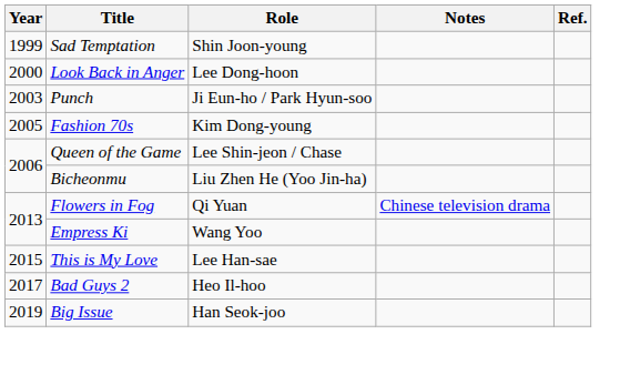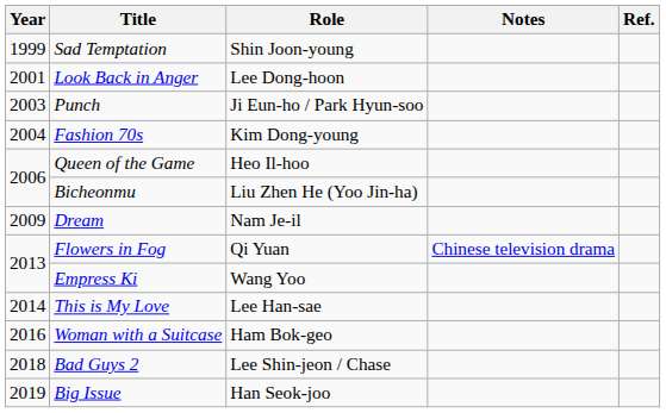 <table class="wikitable">
 <tr>
 <th>Year</th>
 <th>Title</th>
 <th>Role</th>
 <th>Notes</th>
 <th>Ref.</th>
 </tr>
 <tr>
 <td>1999</td>
 <td><em>Sad Temptation</em></td>
 <td>Shin Joon-young</td>
 <td></td>
 <td></td>
 </tr>
 <tr>
-<td>2000</td>
+<td>2001</td>
 <td><em><a href='#'>Look Back in Anger</a></em></td>
 <td>Lee Dong-hoon</td>
 <td></td>
 <td></td>
 </tr>
 <tr>
 <td>2003</td>
 <td><em>Punch</em></td>
 <td>Ji Eun-ho / Park Hyun-soo</td>
 <td></td>
 <td></td>
 </tr>
 <tr>
-<td>2005</td>
+<td>2004</td>
 <td><em><a href='#'>Fashion 70s</a></em></td>
 <td>Kim Dong-young</td>
 <td></td>
 <td></td>
 </tr>
 <tr>
 <td rowspan=2>2006</td>
 <td><em>Queen of the Game</em></td>
-<td>Lee Shin-jeon / Chase</td>
+<td>Heo Il-hoo</td>
 <td></td>
 <td></td>
 </tr>
 <tr>
 <td><em>Bicheonmu</em></td>
 <td>Liu Zhen He (Yoo Jin-ha)</td>
+<td></td>
+<td></td>
+</tr>
+<tr>
+<td>2009</td>
+<td><em><a href='#'>Dream</a></em></td>
+<td>Nam Je-il</td>
 <td></td>
 <td></td>
 </tr>
 <tr>
 <td rowspan=2>2013</td>
 <td><em><a href='#'>Flowers in Fog</a></em></td>
 <td>Qi Yuan</td>
 <td><a href='#'>Chinese television drama</a></td>
 <td></td>
 </tr>
 <tr>
 <td><em><a href='#'>Empress Ki</a></em></td>
 <td>Wang Yoo</td>
 <td></td>
 <td></td>
 </tr>
 <tr>
-<td>2015</td>
+<td>2014</td>
 <td><em><a href='#'>This is My Love</a></em></td>
 <td>Lee Han-sae</td>
 <td></td>
 <td></td>
 </tr>
 <tr>
-<td>2017</td>
+<td>2016</td>
+<td><em><a href='#'>Woman with a Suitcase</a></em></td>
+<td>Ham Bok-geo</td>
+<td></td>
+<td></td>
+</tr>
+<tr>
+<td>2018</td>
 <td><em><a href='#'>Bad Guys 2</a></em></td>
-<td>Heo Il-hoo</td>
+<td>Lee Shin-jeon / Chase</td>
 <td></td>
 <td></td>
 </tr>
 <tr>
 <td>2019</td>
 <td><em><a href='#'>Big Issue</a></em></td>
 <td>Han Seok-joo</td>
 <td></td>
 <td></td>
 </tr>
 </table>
